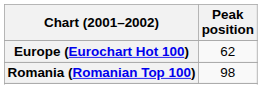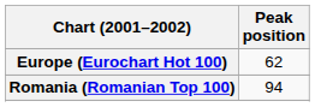 <table class="wikitable sortable plainrowheaders" style="text-align:center">
 <tr>
 <th>Chart (2001–2002)</th>
 <th>Peak<br>position</th>
 </tr>
 <tr>
 </tr>
 <tr>
 </tr>
 <tr>
 </tr>
 <tr>
 <th scope="row">Europe (<a href='#'>Eurochart Hot 100</a>)</th>
 <td align="center">62</td>
 </tr>
 <tr>
 </tr>
 <tr>
 </tr>
 <tr>
 </tr>
 <tr>
 </tr>
 <tr>
 </tr>
 <tr>
 </tr>
 <tr>
 <th scope="row">Romania (<a href='#'>Romanian Top 100</a>)</th>
-<td align="center">98</td>
+<td align="center">94</td>
 </tr>
 <tr>
 </tr>
 <tr>
 </tr>
 <tr>
 </tr>
 <tr>
 </tr>
 <tr>
 </tr>
 <tr>
 </tr>
 <tr>
 </tr>
 <tr>
 </tr>
 <tr>
 </tr>
 <tr>
 </tr>
 <tr>
 </tr>
 </table>
